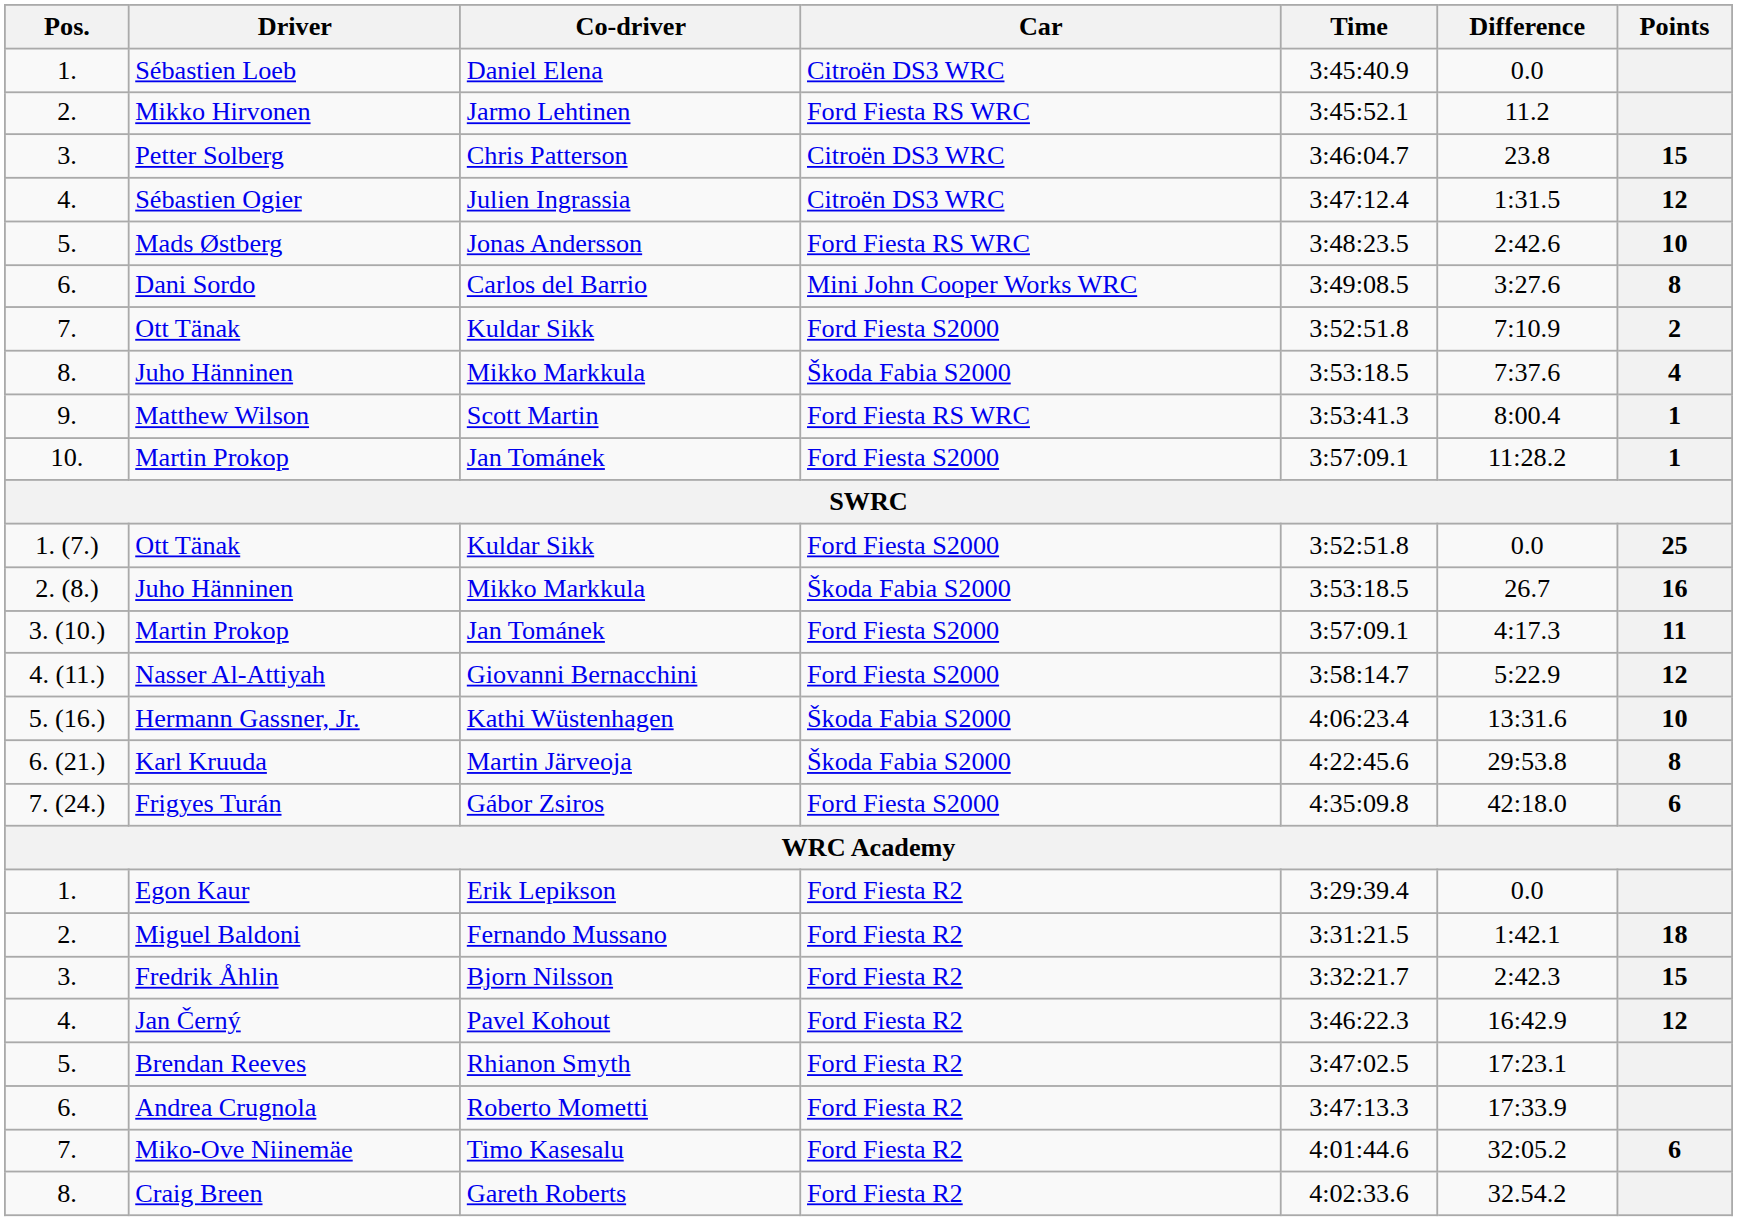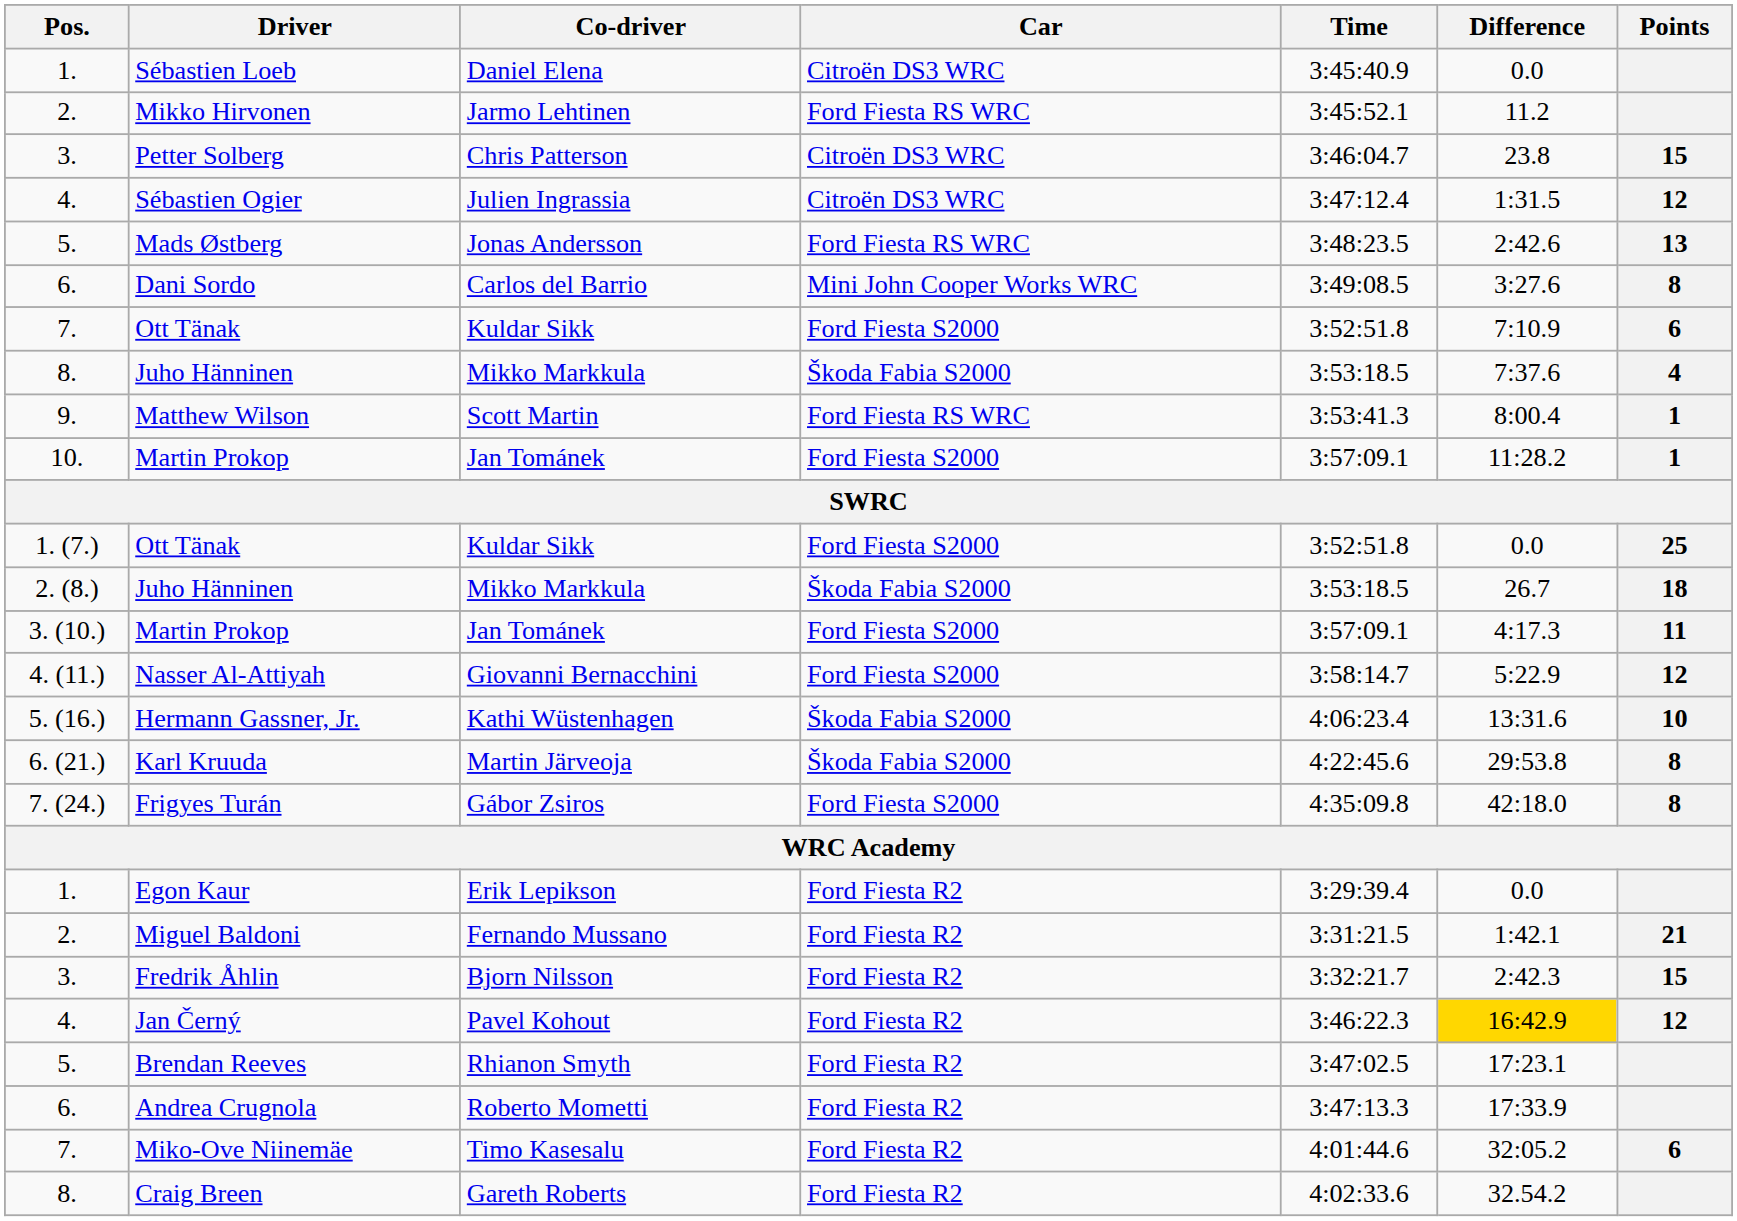 <table class="wikitable" width="100%" style="text-align: center; font-size: 90%; max-width: 950px;">
 <tr>
 <th>Pos.</th>
 <th>Driver</th>
 <th>Co-driver</th>
 <th>Car</th>
 <th>Time</th>
 <th>Difference</th>
 <th>Points</th>
 </tr>
 <tr>
 <td>1.</td>
 <td align="left"> <a href='#'>Sébastien Loeb</a></td>
 <td align="left"> <a href='#'>Daniel Elena</a></td>
 <td align="left"><a href='#'>Citroën DS3 WRC</a></td>
 <td>3:45:40.9</td>
 <td>0.0</td>
 <th></th>
 </tr>
 <tr>
 <td>2.</td>
 <td align="left"> <a href='#'>Mikko Hirvonen</a></td>
 <td align="left"> <a href='#'>Jarmo Lehtinen</a></td>
 <td align="left"><a href='#'>Ford Fiesta RS WRC</a></td>
 <td>3:45:52.1</td>
 <td>11.2</td>
 <th></th>
 </tr>
 <tr>
 <td>3.</td>
 <td align="left"> <a href='#'>Petter Solberg</a></td>
 <td align="left"> <a href='#'>Chris Patterson</a></td>
 <td align="left"><a href='#'>Citroën DS3 WRC</a></td>
 <td>3:46:04.7</td>
 <td>23.8</td>
 <th>15</th>
 </tr>
 <tr>
 <td>4.</td>
 <td align="left"> <a href='#'>Sébastien Ogier</a></td>
 <td align="left"> <a href='#'>Julien Ingrassia</a></td>
 <td align="left"><a href='#'>Citroën DS3 WRC</a></td>
 <td>3:47:12.4</td>
 <td>1:31.5</td>
 <th>12</th>
 </tr>
 <tr>
 <td>5.</td>
 <td align="left"> <a href='#'>Mads Østberg</a></td>
 <td align="left"> <a href='#'>Jonas Andersson</a></td>
 <td align="left"><a href='#'>Ford Fiesta RS WRC</a></td>
 <td>3:48:23.5</td>
 <td>2:42.6</td>
-<th>10</th>
+<th>13</th>
 </tr>
 <tr>
 <td>6.</td>
 <td align="left"> <a href='#'>Dani Sordo</a></td>
 <td align="left"> <a href='#'>Carlos del Barrio</a></td>
 <td align="left"><a href='#'>Mini John Cooper Works WRC</a></td>
 <td>3:49:08.5</td>
 <td>3:27.6</td>
 <th>8</th>
 </tr>
 <tr>
 <td>7.</td>
 <td align="left"> <a href='#'>Ott Tänak</a></td>
 <td align="left"> <a href='#'>Kuldar Sikk</a></td>
 <td align="left"><a href='#'>Ford Fiesta S2000</a></td>
 <td>3:52:51.8</td>
 <td>7:10.9</td>
-<th>2</th>
+<th>6</th>
 </tr>
 <tr>
 <td>8.</td>
 <td align="left"> <a href='#'>Juho Hänninen</a></td>
 <td align="left"> <a href='#'>Mikko Markkula</a></td>
 <td align="left"><a href='#'>Škoda Fabia S2000</a></td>
 <td>3:53:18.5</td>
 <td>7:37.6</td>
 <th>4</th>
 </tr>
 <tr>
 <td>9.</td>
 <td align="left"> <a href='#'>Matthew Wilson</a></td>
 <td align="left"> <a href='#'>Scott Martin</a></td>
 <td align="left"><a href='#'>Ford Fiesta RS WRC</a></td>
 <td>3:53:41.3</td>
 <td>8:00.4</td>
 <th>1</th>
 </tr>
 <tr>
 <td>10.</td>
 <td align="left"> <a href='#'>Martin Prokop</a></td>
 <td align="left"> <a href='#'>Jan Tománek</a></td>
 <td align="left"><a href='#'>Ford Fiesta S2000</a></td>
 <td>3:57:09.1</td>
 <td>11:28.2</td>
 <th>1</th>
 </tr>
 <tr>
 <th colspan=7>SWRC</th>
 </tr>
 <tr>
 <td>1. (7.)</td>
 <td align="left"> <a href='#'>Ott Tänak</a></td>
 <td align="left"> <a href='#'>Kuldar Sikk</a></td>
 <td align="left"><a href='#'>Ford Fiesta S2000</a></td>
 <td>3:52:51.8</td>
 <td>0.0</td>
 <th>25</th>
 </tr>
 <tr>
 <td>2. (8.)</td>
 <td align="left"> <a href='#'>Juho Hänninen</a></td>
 <td align="left"> <a href='#'>Mikko Markkula</a></td>
 <td align="left"><a href='#'>Škoda Fabia S2000</a></td>
 <td>3:53:18.5</td>
 <td>26.7</td>
-<th>16</th>
+<th>18</th>
 </tr>
 <tr>
 <td>3. (10.)</td>
 <td align="left"> <a href='#'>Martin Prokop</a></td>
 <td align="left"> <a href='#'>Jan Tománek</a></td>
 <td align="left"><a href='#'>Ford Fiesta S2000</a></td>
 <td>3:57:09.1</td>
 <td>4:17.3</td>
 <th>11</th>
 </tr>
 <tr>
 <td>4. (11.)</td>
 <td align="left"> <a href='#'>Nasser Al-Attiyah</a></td>
 <td align="left"> <a href='#'>Giovanni Bernacchini</a></td>
 <td align="left"><a href='#'>Ford Fiesta S2000</a></td>
 <td>3:58:14.7</td>
 <td>5:22.9</td>
 <th>12</th>
 </tr>
 <tr>
 <td>5. (16.)</td>
 <td align="left"> <a href='#'>Hermann Gassner, Jr.</a></td>
 <td align="left"> <a href='#'>Kathi Wüstenhagen</a></td>
 <td align="left"><a href='#'>Škoda Fabia S2000</a></td>
 <td>4:06:23.4</td>
 <td>13:31.6</td>
 <th>10</th>
 </tr>
 <tr>
 <td>6. (21.)</td>
 <td align="left"> <a href='#'>Karl Kruuda</a></td>
 <td align="left"> <a href='#'>Martin Järveoja</a></td>
 <td align="left"><a href='#'>Škoda Fabia S2000</a></td>
 <td>4:22:45.6</td>
 <td>29:53.8</td>
 <th>8</th>
 </tr>
 <tr>
 <td>7. (24.)</td>
 <td align="left"> <a href='#'>Frigyes Turán</a></td>
 <td align="left"> <a href='#'>Gábor Zsiros</a></td>
 <td align="left"><a href='#'>Ford Fiesta S2000</a></td>
 <td>4:35:09.8</td>
 <td>42:18.0</td>
-<th>6</th>
+<th>8</th>
 </tr>
 <tr>
 <th colspan=7>WRC Academy</th>
 </tr>
 <tr>
 <td>1.</td>
 <td align="left"> <a href='#'>Egon Kaur</a></td>
 <td align="left"> <a href='#'>Erik Lepikson</a></td>
 <td align="left"><a href='#'>Ford Fiesta R2</a></td>
 <td>3:29:39.4</td>
 <td>0.0</td>
 <th></th>
 </tr>
 <tr>
 <td>2.</td>
 <td align="left"> <a href='#'>Miguel Baldoni</a></td>
 <td align="left"> <a href='#'>Fernando Mussano</a></td>
 <td align="left"><a href='#'>Ford Fiesta R2</a></td>
 <td>3:31:21.5</td>
 <td>1:42.1</td>
-<th>18</th>
+<th>21</th>
 </tr>
 <tr>
 <td>3.</td>
 <td align="left"> <a href='#'>Fredrik Åhlin</a></td>
 <td align="left"> <a href='#'>Bjorn Nilsson</a></td>
 <td align="left"><a href='#'>Ford Fiesta R2</a></td>
 <td>3:32:21.7</td>
 <td>2:42.3</td>
 <th>15</th>
 </tr>
 <tr>
 <td>4.</td>
 <td align="left"> <a href='#'>Jan Černý</a></td>
 <td align="left"> <a href='#'>Pavel Kohout</a></td>
 <td align="left"><a href='#'>Ford Fiesta R2</a></td>
 <td>3:46:22.3</td>
-<td>16:42.9</td>
+<td style="background: gold;">16:42.9</td>
 <th>12</th>
 </tr>
 <tr>
 <td>5.</td>
 <td align="left"> <a href='#'>Brendan Reeves</a></td>
 <td align="left"> <a href='#'>Rhianon Smyth</a></td>
 <td align="left"><a href='#'>Ford Fiesta R2</a></td>
 <td>3:47:02.5</td>
 <td>17:23.1</td>
 <th></th>
 </tr>
 <tr>
 <td>6.</td>
 <td align="left"> <a href='#'>Andrea Crugnola</a></td>
 <td align="left"> <a href='#'>Roberto Mometti</a></td>
 <td align="left"><a href='#'>Ford Fiesta R2</a></td>
 <td>3:47:13.3</td>
 <td>17:33.9</td>
 <th></th>
 </tr>
 <tr>
 <td>7.</td>
 <td align="left"> <a href='#'>Miko-Ove Niinemäe</a></td>
 <td align="left"> <a href='#'>Timo Kasesalu</a></td>
 <td align="left"><a href='#'>Ford Fiesta R2</a></td>
 <td>4:01:44.6</td>
 <td>32:05.2</td>
 <th>6</th>
 </tr>
 <tr>
 <td>8.</td>
 <td align="left"> <a href='#'>Craig Breen</a></td>
 <td align="left"> <a href='#'>Gareth Roberts</a></td>
 <td align="left"><a href='#'>Ford Fiesta R2</a></td>
 <td>4:02:33.6</td>
 <td>32.54.2</td>
 <th></th>
 </tr>
 </table>
